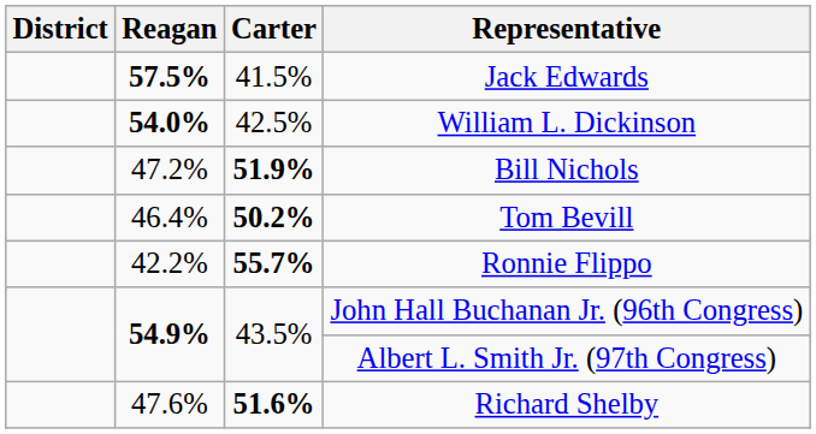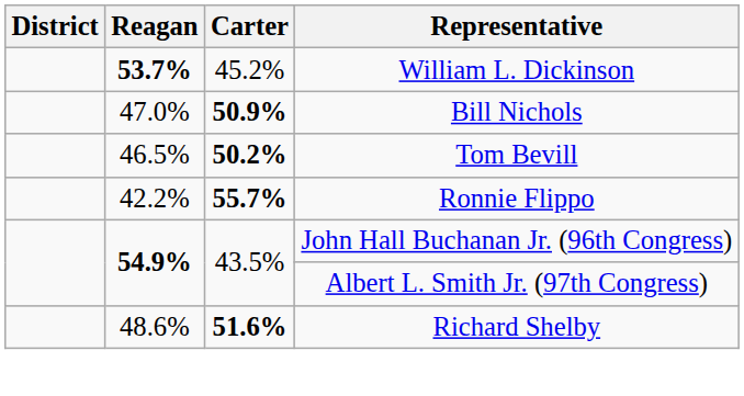 <table class=wikitable>
 <tr>
 <th>District</th>
 <th>Reagan</th>
 <th>Carter</th>
 <th>Representative</th>
 </tr>
 <tr align=center>
 <td></td>
-<td><strong>57.5%</strong></td>
-<td>41.5%</td>
-<td><a href='#'>Jack Edwards</a></td>
-</tr>
-<tr align=center>
-<td></td>
-<td><strong>54.0%</strong></td>
-<td>42.5%</td>
+<td><strong>53.7%</strong></td>
+<td>45.2%</td>
 <td><a href='#'>William L. Dickinson</a></td>
 </tr>
 <tr align=center>
 <td></td>
-<td>47.2%</td>
-<td><strong>51.9%</strong></td>
+<td>47.0%</td>
+<td><strong>50.9%</strong></td>
 <td><a href='#'>Bill Nichols</a></td>
 </tr>
 <tr align=center>
 <td></td>
-<td>46.4%</td>
+<td>46.5%</td>
 <td><strong>50.2%</strong></td>
 <td><a href='#'>Tom Bevill</a></td>
 </tr>
 <tr align=center>
 <td></td>
 <td>42.2%</td>
 <td><strong>55.7%</strong></td>
 <td><a href='#'>Ronnie Flippo</a></td>
 </tr>
 <tr align=center>
 <td rowspan=2 ></td>
 <td rowspan=2><strong>54.9%</strong></td>
 <td rowspan=2>43.5%</td>
 <td><a href='#'>John Hall Buchanan Jr.</a> (<a href='#'>96th Congress</a>)</td>
 </tr>
 <tr align=center>
 <td><a href='#'>Albert L. Smith Jr.</a> (<a href='#'>97th Congress</a>)</td>
 </tr>
 <tr align=center>
 <td></td>
-<td>47.6%</td>
+<td>48.6%</td>
 <td><strong>51.6%</strong></td>
 <td><a href='#'>Richard Shelby</a></td>
 </tr>
 </table>
